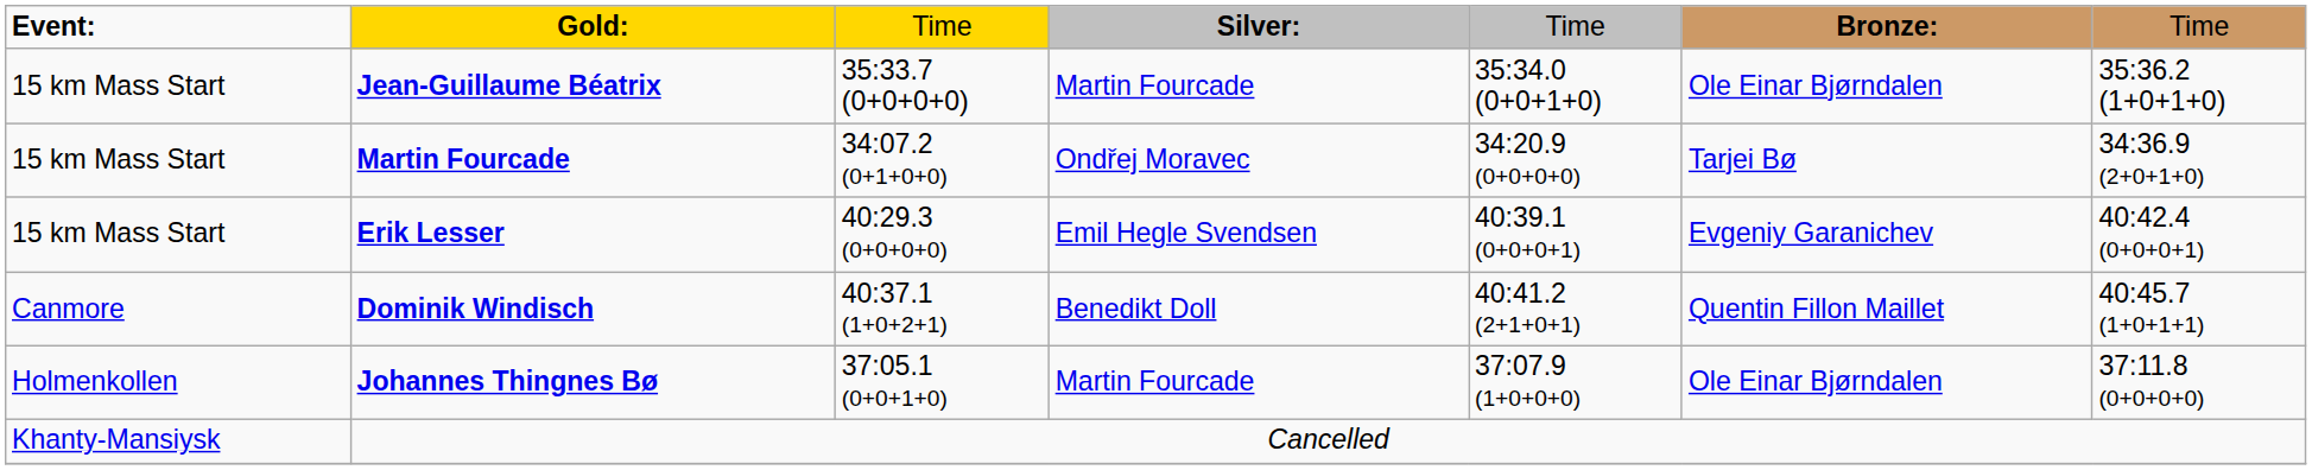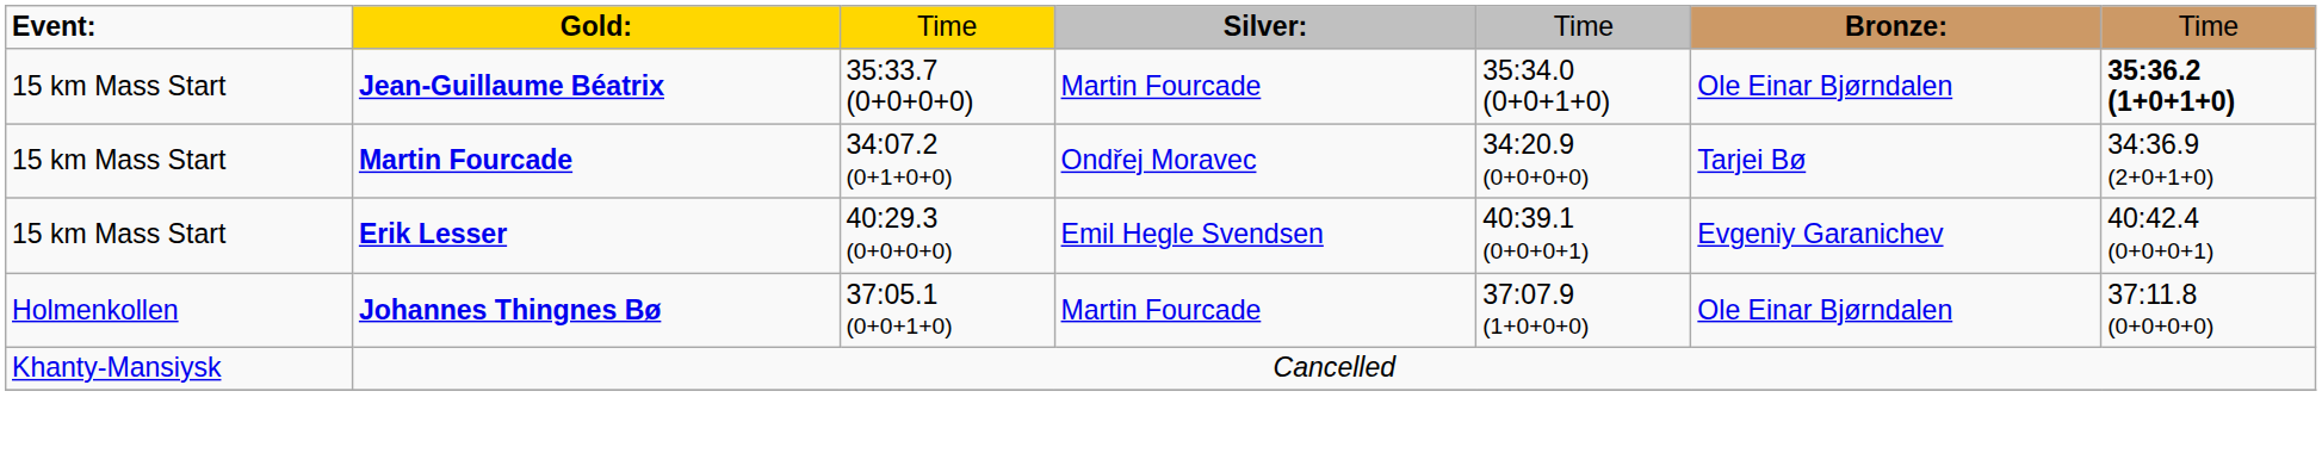 <table class="wikitable" width=85%>
 <tr>
 <td><strong>Event:</strong></td>
 <td style="text-align:center;background-color:gold;"><strong>Gold:</strong></td>
 <td style="text-align:center;background-color:gold;">Time</td>
 <td style="text-align:center;background-color:silver;"><strong>Silver:</strong></td>
 <td style="text-align:center;background-color:silver;">Time</td>
 <td style="text-align:center;background-color:#CC9966;"><strong>Bronze:</strong></td>
 <td style="text-align:center;background-color:#CC9966;">Time</td>
 </tr>
 <tr>
 <td>15 km Mass Start<br></td>
 <td><strong><a href='#'>Jean-Guillaume Béatrix</a></strong><br><small></small></td>
 <td>35:33.7<br>(0+0+0+0)</td>
 <td><a href='#'>Martin Fourcade</a><br><small></small></td>
 <td>35:34.0<br>(0+0+1+0)</td>
 <td><a href='#'>Ole Einar Bjørndalen</a><br><small></small></td>
-<td>35:36.2<br>(1+0+1+0)</td>
+<td><strong>35:36.2<br>(1+0+1+0)</strong></td>
 </tr>
 <tr>
 <td>15 km Mass Start<br></td>
 <td><strong><a href='#'>Martin Fourcade</a></strong><br><small></small></td>
 <td>34:07.2<br><small>(0+1+0+0)</small></td>
 <td><a href='#'>Ondřej Moravec</a><br><small></small></td>
 <td>34:20.9<br><small>(0+0+0+0)</small></td>
 <td><a href='#'>Tarjei Bø</a><br><small></small></td>
 <td>34:36.9<br><small>(2+0+1+0)</small></td>
 </tr>
 <tr>
 <td>15 km Mass Start<br></td>
 <td><strong><a href='#'>Erik Lesser</a></strong><br><small></small></td>
 <td>40:29.3<br><small>(0+0+0+0)</small></td>
 <td><a href='#'>Emil Hegle Svendsen</a><br><small></small></td>
 <td>40:39.1<br><small>(0+0+0+1)</small></td>
 <td><a href='#'>Evgeniy Garanichev</a><br><small></small></td>
 <td>40:42.4<br><small>(0+0+0+1)</small></td>
 </tr>
 <tr>
-<td><a href='#'>Canmore</a><br> </td>
-<td><strong><a href='#'>Dominik Windisch</a></strong><br><small></small></td>
-<td>40:37.1<br><small>(1+0+2+1)</small></td>
-<td><a href='#'>Benedikt Doll</a><br><small></small></td>
-<td>40:41.2	<br><small>(2+1+0+1)</small></td>
-<td><a href='#'>Quentin Fillon Maillet</a><br><small></small></td>
-<td>40:45.7	<br><small>(1+0+1+1)</small></td>
-</tr>
-<tr>
 <td><a href='#'>Holmenkollen</a><br></td>
 <td><strong><a href='#'>Johannes Thingnes Bø</a></strong><br><small></small></td>
 <td>37:05.1<br><small>(0+0+1+0)</small></td>
 <td><a href='#'>Martin Fourcade</a><br><small></small></td>
 <td>37:07.9<br><small>(1+0+0+0)</small></td>
 <td><a href='#'>Ole Einar Bjørndalen</a><br><small></small></td>
 <td>37:11.8<br><small>(0+0+0+0)</small></td>
 </tr>
 <tr>
 <td><a href='#'>Khanty-Mansiysk</a></td>
 <td colspan=6 align="center"><em>Cancelled</em> </td>
 </tr>
 <tr>
 </tr>
 </table>
